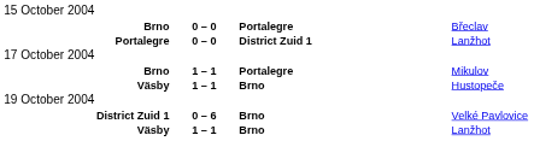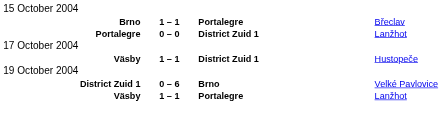 <table width=100% cellspacing=1>
 <tr>
 <th width=25%></th>
 <th width=10%></th>
 <th></th>
 </tr>
 <tr>
 <td>15 October 2004</td>
 </tr>
 <tr style=font-size:90%>
 <td align=right><strong>Brno</strong></td>
-<td align=center><strong>0 – 0</strong></td>
+<td align=center><strong>1 – 1</strong></td>
 <td><strong>Portalegre</strong></td>
 <td><a href='#'>Břeclav</a></td>
 </tr>
 <tr style=font-size:90%>
 <td align=right><strong>Portalegre</strong></td>
 <td align=center><strong>0 – 0</strong></td>
 <td><strong>District Zuid 1</strong></td>
 <td><a href='#'>Lanžhot</a></td>
 </tr>
 <tr>
 <td>17 October 2004</td>
 </tr>
 <tr style=font-size:90%>
-<td align=right><strong>Brno</strong></td>
-<td align=center><strong>1 – 1</strong></td>
-<td><strong>Portalegre</strong></td>
-<td><a href='#'>Mikulov</a></td>
-</tr>
-<tr style=font-size:90%>
 <td align=right><strong>Väsby</strong></td>
 <td align=center><strong>1 – 1</strong></td>
-<td><strong>Brno</strong></td>
+<td><strong>District Zuid 1</strong></td>
 <td><a href='#'>Hustopeče</a></td>
 </tr>
 <tr>
 <td>19 October 2004</td>
 </tr>
 <tr style=font-size:90%>
 <td align=right><strong>District Zuid 1</strong></td>
 <td align=center><strong>0 – 6</strong></td>
 <td><strong>Brno</strong></td>
 <td><a href='#'>Velké Pavlovice</a></td>
 </tr>
 <tr style=font-size:90%>
 <td align=right><strong>Väsby</strong></td>
 <td align=center><strong>1 – 1</strong></td>
-<td><strong>Brno</strong></td>
+<td><strong>Portalegre</strong></td>
 <td><a href='#'>Lanžhot</a></td>
 </tr>
 </table>
